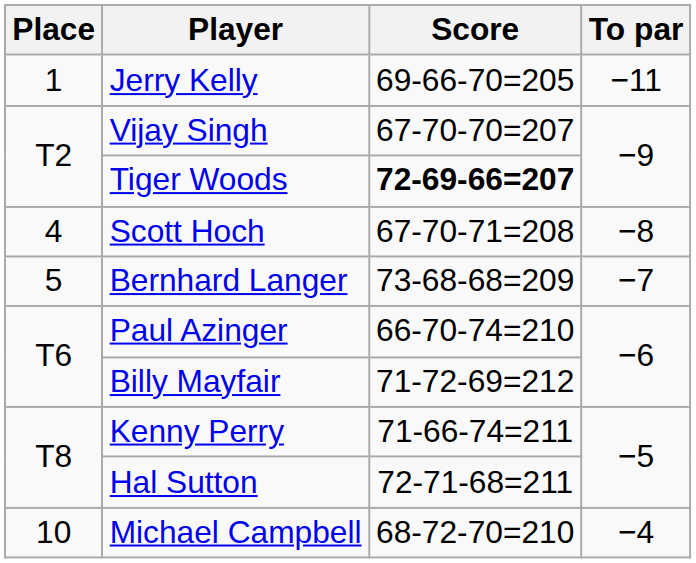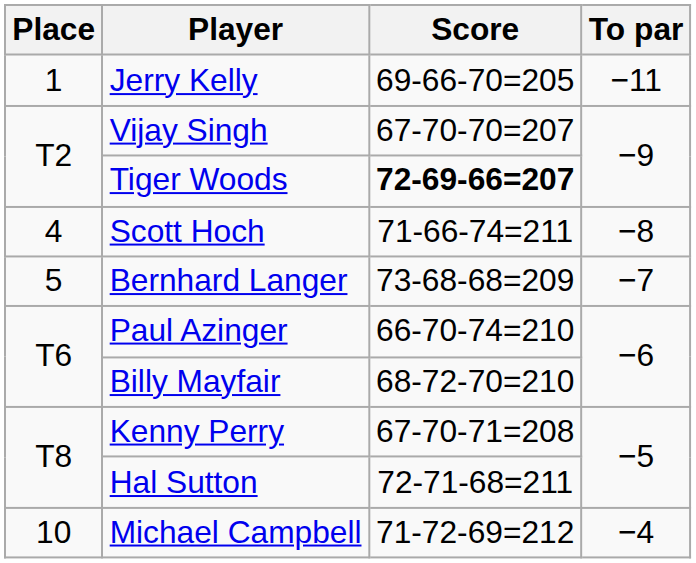 <table class="wikitable">
 <tr>
 <th>Place</th>
 <th>Player</th>
 <th>Score</th>
 <th>To par</th>
 </tr>
 <tr>
 <td align=center>1</td>
 <td> <a href='#'>Jerry Kelly</a></td>
 <td align=center>69-66-70=205</td>
 <td align=center>−11</td>
 </tr>
 <tr>
 <td rowspan=2 align=center>T2</td>
 <td> <a href='#'>Vijay Singh</a></td>
 <td align=center>67-70-70=207</td>
 <td rowspan=2 align=center>−9</td>
 </tr>
 <tr>
 <td> <a href='#'>Tiger Woods</a></td>
 <td align=center><strong>72-69-66=207</strong></td>
 </tr>
 <tr>
 <td align=center>4</td>
 <td> <a href='#'>Scott Hoch</a></td>
-<td align=center>67-70-71=208</td>
+<td align=center>71-66-74=211</td>
 <td align=center>−8</td>
 </tr>
 <tr>
 <td align=center>5</td>
 <td> <a href='#'>Bernhard Langer</a></td>
 <td align=center>73-68-68=209</td>
 <td align=center>−7</td>
 </tr>
 <tr>
 <td rowspan=2 align=center>T6</td>
 <td> <a href='#'>Paul Azinger</a></td>
 <td align=center>66-70-74=210</td>
 <td rowspan=2 align=center>−6</td>
 </tr>
 <tr>
 <td> <a href='#'>Billy Mayfair</a></td>
-<td align=center>71-72-69=212</td>
+<td align=center>68-72-70=210</td>
 </tr>
 <tr>
 <td rowspan=2 align=center>T8</td>
 <td> <a href='#'>Kenny Perry</a></td>
-<td align=center>71-66-74=211</td>
+<td align=center>67-70-71=208</td>
 <td rowspan=2 align=center>−5</td>
 </tr>
 <tr>
 <td> <a href='#'>Hal Sutton</a></td>
 <td align=center>72-71-68=211</td>
 </tr>
 <tr>
 <td align=center>10</td>
 <td> <a href='#'>Michael Campbell</a></td>
-<td align=center>68-72-70=210</td>
+<td align=center>71-72-69=212</td>
 <td align=center>−4</td>
 </tr>
 </table>
